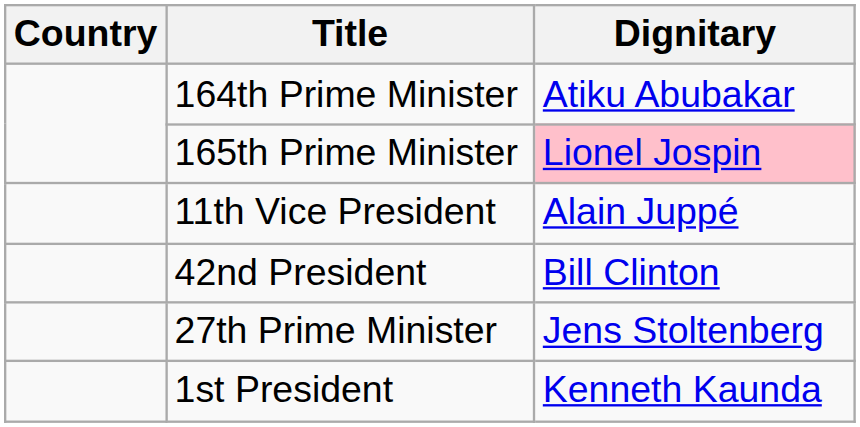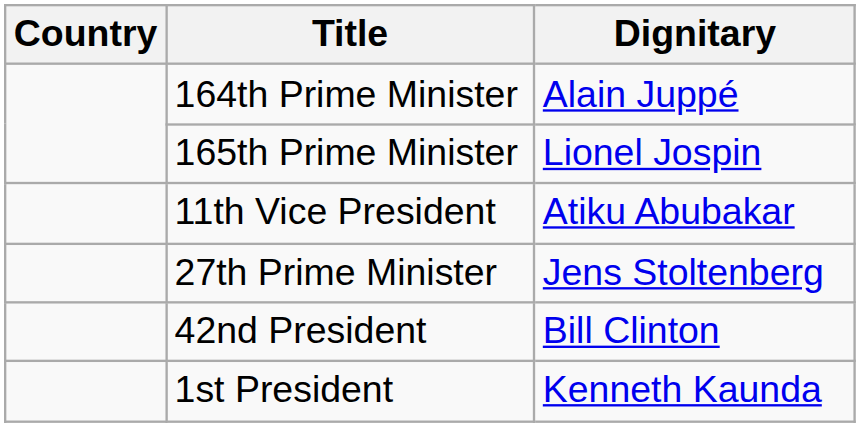 <table class="wikitable sortable">
 <tr>
 <th>Country</th>
 <th>Title</th>
 <th>Dignitary</th>
 </tr>
 <tr>
 <td rowspan="2"></td>
 <td width="150px">164th Prime Minister</td>
-<td><a href='#'>Atiku Abubakar</a></td>
+<td width="130px"><a href='#'>Alain Juppé</a></td>
 </tr>
 <tr>
 <td>165th Prime Minister</td>
-<td style="background: pink;"><a href='#'>Lionel Jospin</a></td>
+<td><a href='#'>Lionel Jospin</a></td>
 </tr>
 <tr>
 <td></td>
 <td>11th Vice President</td>
-<td width="130px"><a href='#'>Alain Juppé</a></td>
+<td><a href='#'>Atiku Abubakar</a></td>
+</tr>
+<tr>
+<td></td>
+<td>27th Prime Minister</td>
+<td><a href='#'>Jens Stoltenberg</a></td>
 </tr>
 <tr>
 <td></td>
 <td>42nd President</td>
 <td><a href='#'>Bill Clinton</a></td>
 </tr>
 <tr>
 <td></td>
-<td>27th Prime Minister</td>
-<td><a href='#'>Jens Stoltenberg</a></td>
-</tr>
-<tr>
-<td></td>
 <td>1st President</td>
 <td><a href='#'>Kenneth Kaunda</a></td>
 </tr>
 </table>
